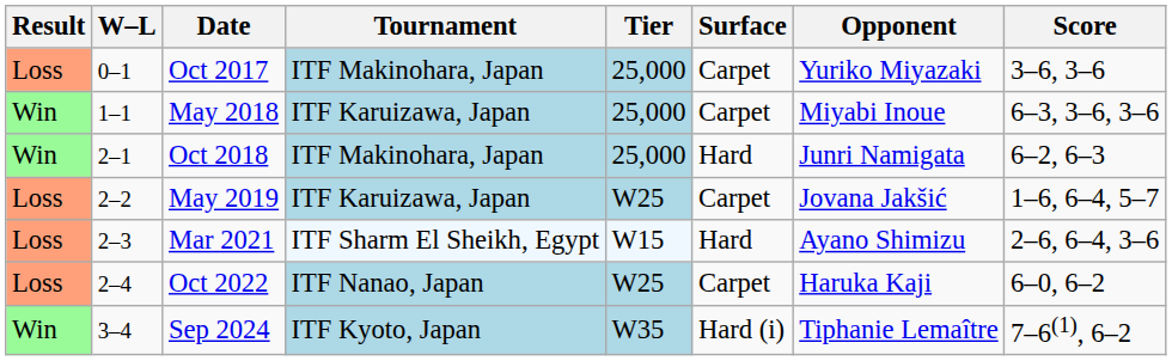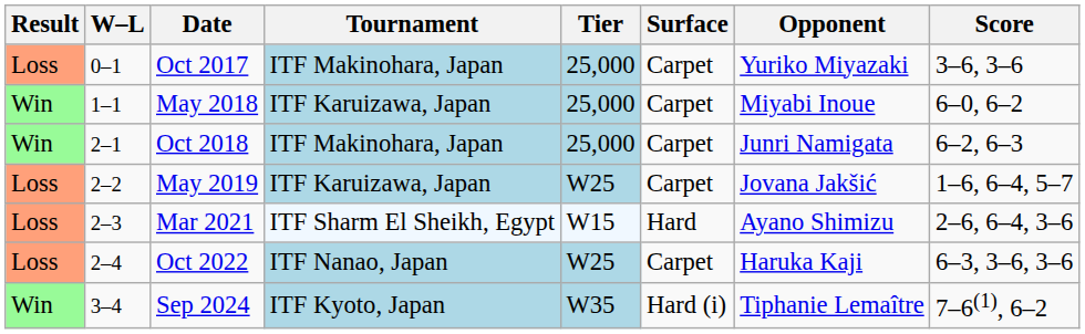 <table class="sortable wikitable">
 <tr>
 <th>Result</th>
 <th class="unsortable">W–L</th>
 <th>Date</th>
 <th>Tournament</th>
 <th>Tier</th>
 <th>Surface</th>
 <th>Opponent</th>
 <th class="unsortable">Score</th>
 </tr>
 <tr>
 <td style="background:#ffa07a;">Loss</td>
 <td><small>0–1</small></td>
 <td><a href='#'>Oct 2017</a></td>
 <td style="background:lightblue;">ITF Makinohara, Japan</td>
 <td style="background:lightblue;">25,000</td>
 <td>Carpet</td>
 <td> <a href='#'>Yuriko Miyazaki</a></td>
 <td>3–6, 3–6</td>
 </tr>
 <tr>
 <td style="background:#98fb98;">Win</td>
 <td><small>1–1</small></td>
 <td><a href='#'>May 2018</a></td>
 <td style="background:lightblue;">ITF Karuizawa, Japan</td>
 <td style="background:lightblue;">25,000</td>
 <td>Carpet</td>
 <td> <a href='#'>Miyabi Inoue</a></td>
-<td>6–3, 3–6, 3–6</td>
+<td>6–0, 6–2</td>
 </tr>
 <tr>
 <td style="background:#98fb98;">Win</td>
 <td><small>2–1</small></td>
 <td><a href='#'>Oct 2018</a></td>
 <td style="background:lightblue;">ITF Makinohara, Japan</td>
 <td style="background:lightblue;">25,000</td>
-<td>Hard</td>
+<td>Carpet</td>
 <td> <a href='#'>Junri Namigata</a></td>
 <td>6–2, 6–3</td>
 </tr>
 <tr>
 <td style="background:#ffa07a;">Loss</td>
 <td><small>2–2</small></td>
 <td><a href='#'>May 2019</a></td>
 <td style="background:lightblue;">ITF Karuizawa, Japan</td>
 <td style="background:lightblue;">W25</td>
 <td>Carpet</td>
 <td> <a href='#'>Jovana Jakšić</a></td>
 <td>1–6, 6–4, 5–7</td>
 </tr>
 <tr>
 <td style="background:#ffa07a;">Loss</td>
 <td><small>2–3</small></td>
 <td><a href='#'>Mar 2021</a></td>
 <td style="background:#f0f8ff;">ITF Sharm El Sheikh, Egypt</td>
 <td style="background:#f0f8ff;">W15</td>
 <td>Hard</td>
 <td> <a href='#'>Ayano Shimizu</a></td>
 <td>2–6, 6–4, 3–6</td>
 </tr>
 <tr>
 <td style="background:#ffa07a;">Loss</td>
 <td><small>2–4</small></td>
 <td><a href='#'>Oct 2022</a></td>
 <td style="background:lightblue;">ITF Nanao, Japan</td>
 <td style="background:lightblue;">W25</td>
 <td>Carpet</td>
 <td> <a href='#'>Haruka Kaji</a></td>
-<td>6–0, 6–2</td>
+<td>6–3, 3–6, 3–6</td>
 </tr>
 <tr>
 <td style="background:#98fb98;">Win</td>
 <td><small>3–4</small></td>
 <td><a href='#'>Sep 2024</a></td>
 <td style="background:lightblue;">ITF Kyoto, Japan</td>
 <td style="background:lightblue;">W35</td>
 <td>Hard (i)</td>
 <td> <a href='#'>Tiphanie Lemaître</a></td>
 <td>7–6<sup>(1)</sup>, 6–2</td>
 </tr>
 </table>
